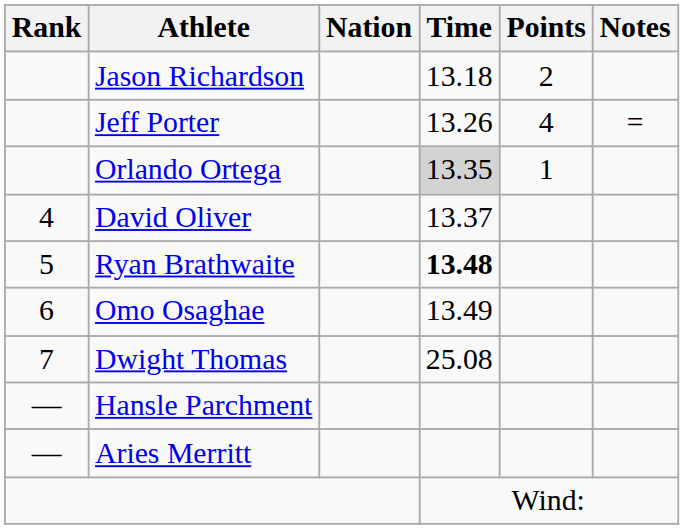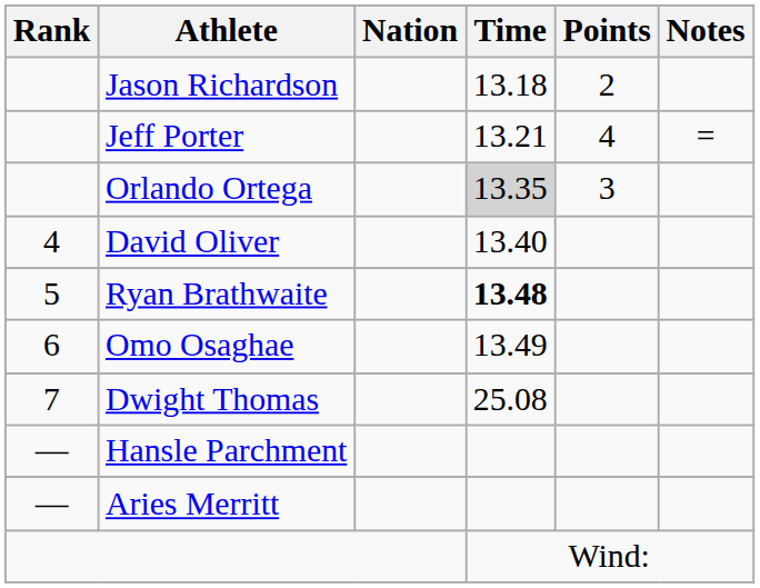 <table class="wikitable mw-datatable sortable" style="text-align:center;">
 <tr>
 <th>Rank</th>
 <th>Athlete</th>
 <th>Nation</th>
 <th>Time</th>
 <th>Points</th>
 <th>Notes</th>
 </tr>
 <tr>
 <td></td>
 <td align=left><a href='#'>Jason Richardson</a></td>
 <td align=left></td>
 <td>13.18</td>
 <td>2</td>
 <td></td>
 </tr>
 <tr>
 <td></td>
 <td align=left><a href='#'>Jeff Porter</a></td>
 <td align=left></td>
-<td>13.26</td>
+<td>13.21</td>
 <td>4</td>
 <td>=</td>
 </tr>
 <tr>
 <td></td>
 <td align=left><a href='#'>Orlando Ortega</a></td>
 <td align=left></td>
 <td style="background: lightgrey;">13.35</td>
-<td>1</td>
+<td>3</td>
 <td></td>
 </tr>
 <tr>
 <td>4</td>
 <td align=left><a href='#'>David Oliver</a></td>
 <td align=left></td>
-<td>13.37</td>
+<td>13.40</td>
 <td></td>
 <td></td>
 </tr>
 <tr>
 <td>5</td>
 <td align=left><a href='#'>Ryan Brathwaite</a></td>
 <td align=left></td>
 <td><strong>13.48</strong></td>
 <td></td>
 <td></td>
 </tr>
 <tr>
 <td>6</td>
 <td align=left><a href='#'>Omo Osaghae</a></td>
 <td align=left></td>
 <td>13.49</td>
 <td></td>
 <td></td>
 </tr>
 <tr>
 <td>7</td>
 <td align=left><a href='#'>Dwight Thomas</a></td>
 <td align=left></td>
 <td>25.08</td>
 <td></td>
 <td></td>
 </tr>
 <tr>
 <td>—</td>
 <td align=left><a href='#'>Hansle Parchment</a></td>
 <td align=left></td>
 <td></td>
 <td></td>
 <td></td>
 </tr>
 <tr>
 <td>—</td>
 <td align=left><a href='#'>Aries Merritt</a></td>
 <td align=left></td>
 <td></td>
 <td></td>
 <td></td>
 </tr>
 <tr class="sortbottom">
 <td colspan=3></td>
 <td colspan=3>Wind: </td>
 </tr>
 </table>
